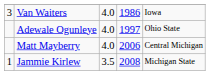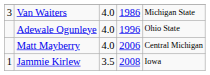 <table class="wikitable">
 <tr>
 </tr>
 <tr>
 <td>3</td>
 <td><a href='#'>Van Waiters</a></td>
 <td>4.0</td>
 <td><a href='#'>1986</a></td>
-<td style="font-size:80%;">Iowa</td>
+<td style="font-size:80%;">Michigan State</td>
 </tr>
 <tr>
 <td></td>
 <td><a href='#'>Adewale Ogunleye</a></td>
 <td>4.0</td>
-<td><a href='#'>1997</a></td>
+<td><a href='#'>1996</a></td>
 <td style="font-size:80%;">Ohio State</td>
 </tr>
 <tr>
 <td></td>
 <td><a href='#'>Matt Mayberry</a></td>
 <td>4.0</td>
 <td><a href='#'>2006</a></td>
 <td style="font-size:80%;">Central Michigan</td>
 </tr>
 <tr>
 <td>1</td>
 <td><a href='#'>Jammie Kirlew</a></td>
 <td>3.5</td>
 <td><a href='#'>2008</a></td>
-<td style="font-size:80%;">Michigan State</td>
+<td style="font-size:80%;">Iowa</td>
 </tr>
 </table>
